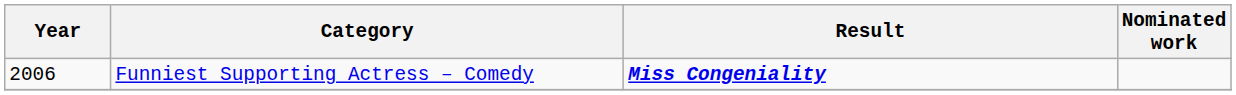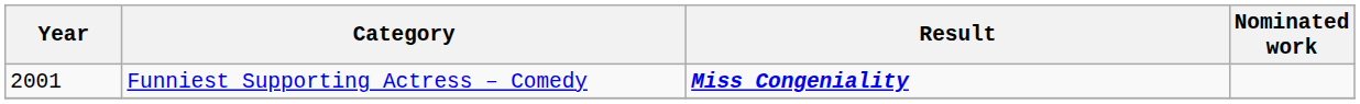 <table class=wikitable>
 <tr>
 <th scope="col" style="width:5em;">Year</th>
 <th scope="col" style="width:26em;">Category</th>
 <th scope="col" style="width:25em;">Result</th>
 <th scope="col" style="width:5em;">Nominated work</th>
 </tr>
 <tr>
-<td>2006</td>
+<td>2001</td>
 <td><a href='#'>Funniest Supporting Actress – Comedy</a></td>
 <td><strong><em><a href='#'>Miss Congeniality</a></em></strong></td>
 <td></td>
 </tr>
 <tr>
 </tr>
 </table>
